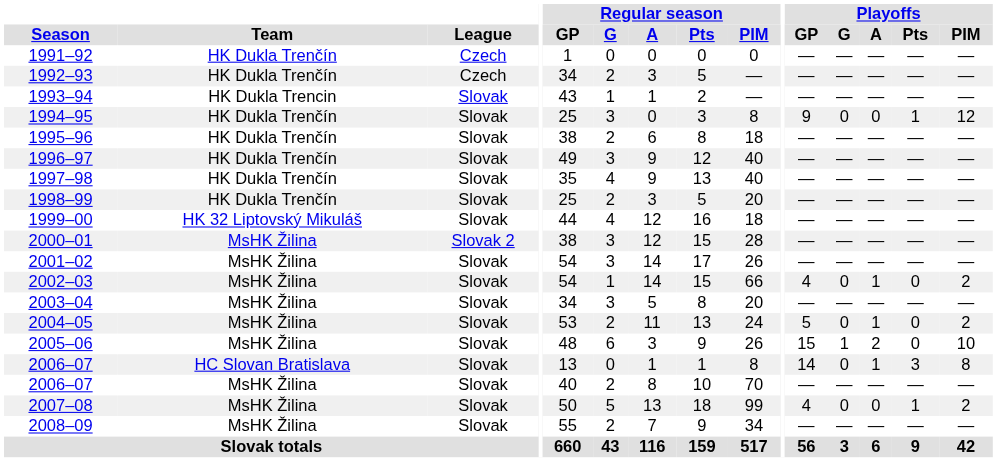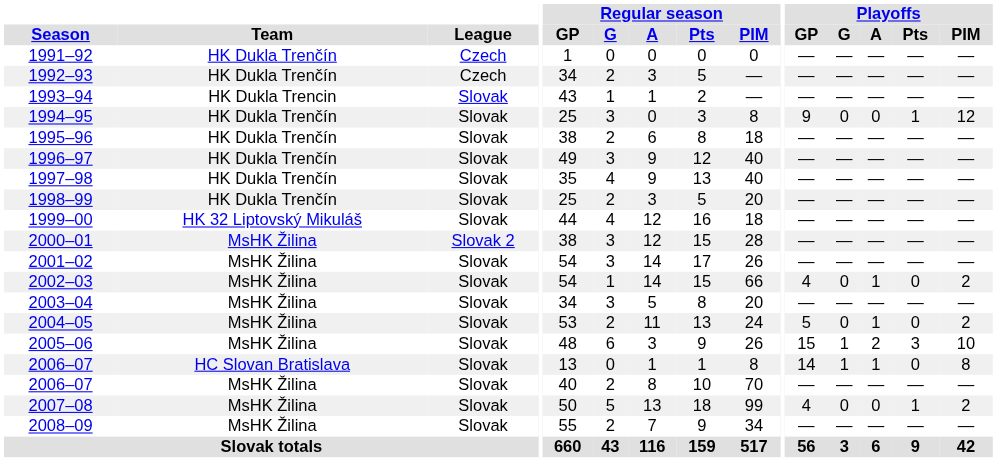 <table border="0" cellpadding="1" cellspacing="0" style="text-align:center; width:60em">
 <tr bgcolor="#e0e0e0">
 <th colspan="3" bgcolor="#ffffff"></th>
 <th rowspan="99" bgcolor="#ffffff"></th>
 <th colspan="5"><a href='#'>Regular season</a></th>
 <th rowspan="99" bgcolor="#ffffff"></th>
 <th colspan="5"><a href='#'>Playoffs</a></th>
 </tr>
 <tr bgcolor="#e0e0e0">
 <th><a href='#'>Season</a></th>
 <th>Team</th>
 <th>League</th>
 <th>GP</th>
 <th><a href='#'>G</a></th>
 <th><a href='#'>A</a></th>
 <th><a href='#'>Pts</a></th>
 <th><a href='#'>PIM</a></th>
 <th>GP</th>
 <th>G</th>
 <th>A</th>
 <th>Pts</th>
 <th>PIM</th>
 </tr>
 <tr>
 <td><a href='#'>1991–92</a></td>
 <td><a href='#'>HK Dukla Trenčín</a></td>
 <td><a href='#'>Czech</a></td>
 <td>1</td>
 <td>0</td>
 <td>0</td>
 <td>0</td>
 <td>0</td>
 <td>—</td>
 <td>—</td>
 <td>—</td>
 <td>—</td>
 <td>—</td>
 </tr>
 <tr bgcolor="#f0f0f0">
 <td><a href='#'>1992–93</a></td>
 <td>HK Dukla Trenčín</td>
 <td>Czech</td>
 <td>34</td>
 <td>2</td>
 <td>3</td>
 <td>5</td>
 <td>—</td>
 <td>—</td>
 <td>—</td>
 <td>—</td>
 <td>—</td>
 <td>—</td>
 </tr>
 <tr>
 <td><a href='#'>1993–94</a></td>
 <td>HK Dukla Trencin</td>
 <td><a href='#'>Slovak</a></td>
 <td>43</td>
 <td>1</td>
 <td>1</td>
 <td>2</td>
 <td>—</td>
 <td>—</td>
 <td>—</td>
 <td>—</td>
 <td>—</td>
 <td>—</td>
 </tr>
 <tr bgcolor="#f0f0f0">
 <td><a href='#'>1994–95</a></td>
 <td>HK Dukla Trenčín</td>
 <td>Slovak</td>
 <td>25</td>
 <td>3</td>
 <td>0</td>
 <td>3</td>
 <td>8</td>
 <td>9</td>
 <td>0</td>
 <td>0</td>
 <td>1</td>
 <td>12</td>
 </tr>
 <tr>
 <td><a href='#'>1995–96</a></td>
 <td>HK Dukla Trenčín</td>
 <td>Slovak</td>
 <td>38</td>
 <td>2</td>
 <td>6</td>
 <td>8</td>
 <td>18</td>
 <td>—</td>
 <td>—</td>
 <td>—</td>
 <td>—</td>
 <td>—</td>
 </tr>
 <tr bgcolor="#f0f0f0">
 <td><a href='#'>1996–97</a></td>
 <td>HK Dukla Trenčín</td>
 <td>Slovak</td>
 <td>49</td>
 <td>3</td>
 <td>9</td>
 <td>12</td>
 <td>40</td>
 <td>—</td>
 <td>—</td>
 <td>—</td>
 <td>—</td>
 <td>—</td>
 </tr>
 <tr>
 <td><a href='#'>1997–98</a></td>
 <td>HK Dukla Trenčín</td>
 <td>Slovak</td>
 <td>35</td>
 <td>4</td>
 <td>9</td>
 <td>13</td>
 <td>40</td>
 <td>—</td>
 <td>—</td>
 <td>—</td>
 <td>—</td>
 <td>—</td>
 </tr>
 <tr bgcolor="#f0f0f0">
 <td><a href='#'>1998–99</a></td>
 <td>HK Dukla Trenčín</td>
 <td>Slovak</td>
 <td>25</td>
 <td>2</td>
 <td>3</td>
 <td>5</td>
 <td>20</td>
 <td>—</td>
 <td>—</td>
 <td>—</td>
 <td>—</td>
 <td>—</td>
 </tr>
 <tr>
 <td><a href='#'>1999–00</a></td>
 <td><a href='#'>HK 32 Liptovský Mikuláš</a></td>
 <td>Slovak</td>
 <td>44</td>
 <td>4</td>
 <td>12</td>
 <td>16</td>
 <td>18</td>
 <td>—</td>
 <td>—</td>
 <td>—</td>
 <td>—</td>
 <td>—</td>
 </tr>
 <tr bgcolor="#f0f0f0">
 <td><a href='#'>2000–01</a></td>
 <td><a href='#'>MsHK Žilina</a></td>
 <td><a href='#'>Slovak 2</a></td>
 <td>38</td>
 <td>3</td>
 <td>12</td>
 <td>15</td>
 <td>28</td>
 <td>—</td>
 <td>—</td>
 <td>—</td>
 <td>—</td>
 <td>—</td>
 </tr>
 <tr>
 <td><a href='#'>2001–02</a></td>
 <td>MsHK Žilina</td>
 <td>Slovak</td>
 <td>54</td>
 <td>3</td>
 <td>14</td>
 <td>17</td>
 <td>26</td>
 <td>—</td>
 <td>—</td>
 <td>—</td>
 <td>—</td>
 <td>—</td>
 </tr>
 <tr bgcolor="#f0f0f0">
 <td><a href='#'>2002–03</a></td>
 <td>MsHK Žilina</td>
 <td>Slovak</td>
 <td>54</td>
 <td>1</td>
 <td>14</td>
 <td>15</td>
 <td>66</td>
 <td>4</td>
 <td>0</td>
 <td>1</td>
 <td>0</td>
 <td>2</td>
 </tr>
 <tr>
 <td><a href='#'>2003–04</a></td>
 <td>MsHK Žilina</td>
 <td>Slovak</td>
 <td>34</td>
 <td>3</td>
 <td>5</td>
 <td>8</td>
 <td>20</td>
 <td>—</td>
 <td>—</td>
 <td>—</td>
 <td>—</td>
 <td>—</td>
 </tr>
 <tr bgcolor="#f0f0f0">
 <td><a href='#'>2004–05</a></td>
 <td>MsHK Žilina</td>
 <td>Slovak</td>
 <td>53</td>
 <td>2</td>
 <td>11</td>
 <td>13</td>
 <td>24</td>
 <td>5</td>
 <td>0</td>
 <td>1</td>
 <td>0</td>
 <td>2</td>
 </tr>
 <tr>
 <td><a href='#'>2005–06</a></td>
 <td>MsHK Žilina</td>
 <td>Slovak</td>
 <td>48</td>
 <td>6</td>
 <td>3</td>
 <td>9</td>
 <td>26</td>
 <td>15</td>
 <td>1</td>
 <td>2</td>
-<td>0</td>
+<td>3</td>
 <td>10</td>
 </tr>
 <tr bgcolor="#f0f0f0">
 <td><a href='#'>2006–07</a></td>
 <td><a href='#'>HC Slovan Bratislava</a></td>
 <td>Slovak</td>
 <td>13</td>
 <td>0</td>
 <td>1</td>
 <td>1</td>
 <td>8</td>
 <td>14</td>
+<td>1</td>
+<td>1</td>
 <td>0</td>
-<td>1</td>
-<td>3</td>
 <td>8</td>
 </tr>
 <tr>
 <td><a href='#'>2006–07</a></td>
 <td>MsHK Žilina</td>
 <td>Slovak</td>
 <td>40</td>
 <td>2</td>
 <td>8</td>
 <td>10</td>
 <td>70</td>
 <td>—</td>
 <td>—</td>
 <td>—</td>
 <td>—</td>
 <td>—</td>
 </tr>
 <tr bgcolor="#f0f0f0">
 <td><a href='#'>2007–08</a></td>
 <td>MsHK Žilina</td>
 <td>Slovak</td>
 <td>50</td>
 <td>5</td>
 <td>13</td>
 <td>18</td>
 <td>99</td>
 <td>4</td>
 <td>0</td>
 <td>0</td>
 <td>1</td>
 <td>2</td>
 </tr>
 <tr>
 <td><a href='#'>2008–09</a></td>
 <td>MsHK Žilina</td>
 <td>Slovak</td>
 <td>55</td>
 <td>2</td>
 <td>7</td>
 <td>9</td>
 <td>34</td>
 <td>—</td>
 <td>—</td>
 <td>—</td>
 <td>—</td>
 <td>—</td>
 </tr>
 <tr>
 </tr>
 <tr ALIGN="center" bgcolor="#e0e0e0">
 <th colspan="3">Slovak totals</th>
 <th ALIGN="center">660</th>
 <th ALIGN="center">43</th>
 <th ALIGN="center">116</th>
 <th ALIGN="center">159</th>
 <th ALIGN="center">517</th>
 <th ALIGN="center">56</th>
 <th ALIGN="center">3</th>
 <th ALIGN="center">6</th>
 <th ALIGN="center">9</th>
 <th ALIGN="center">42</th>
 </tr>
 </table>
